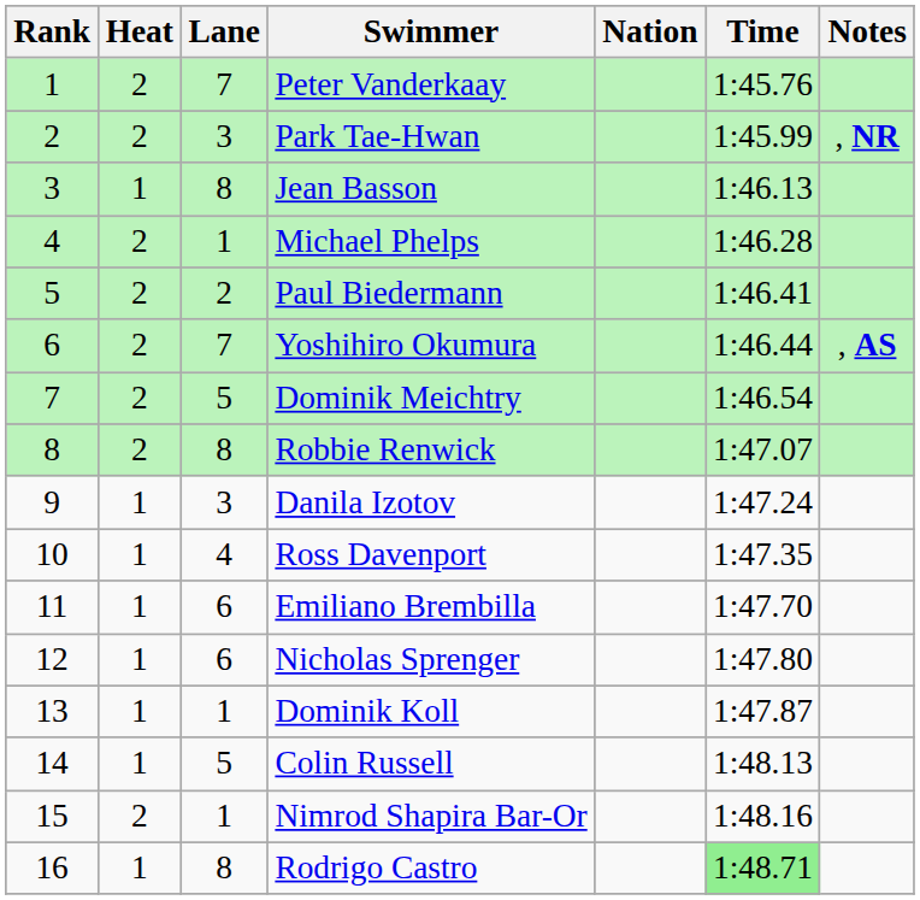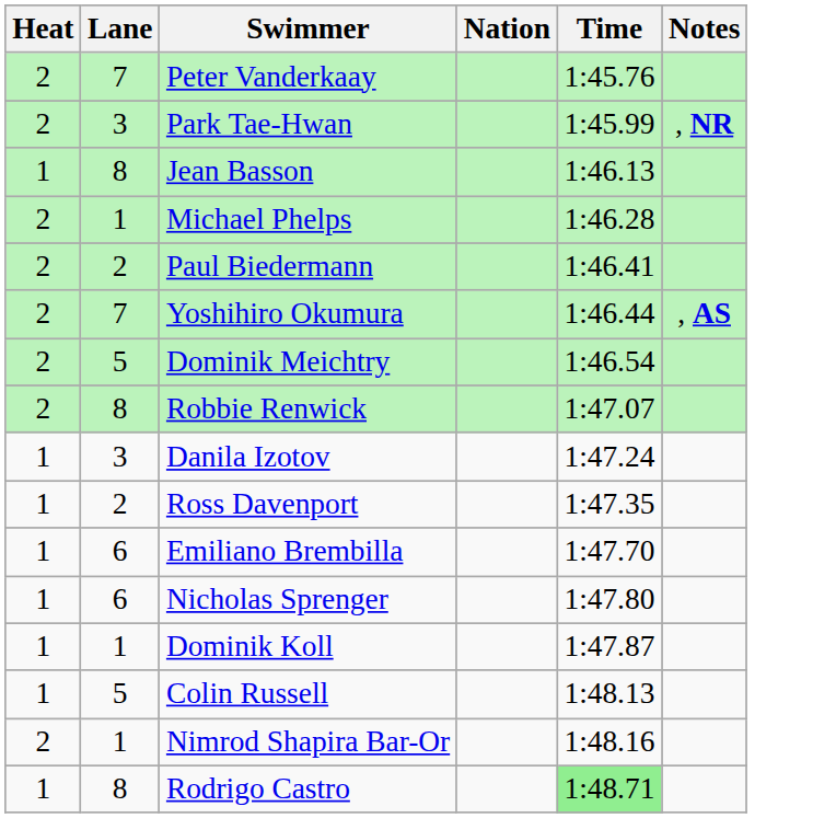 <table class="wikitable sortable" style="text-align:center">
 <tr>
-<th>Rank</th>
 <th>Heat</th>
 <th>Lane</th>
 <th>Swimmer</th>
 <th>Nation</th>
 <th>Time</th>
 <th>Notes</th>
 </tr>
 <tr bgcolor=bbf3bb>
-<td>1</td>
 <td>2</td>
 <td>7</td>
 <td align=left><a href='#'>Peter Vanderkaay</a></td>
 <td align=left></td>
 <td>1:45.76</td>
 <td></td>
 </tr>
 <tr bgcolor=bbf3bb>
 <td>2</td>
-<td>2</td>
 <td>3</td>
 <td align=left><a href='#'>Park Tae-Hwan</a></td>
 <td align=left></td>
 <td>1:45.99</td>
 <td>, <strong><a href='#'>NR</a></strong></td>
 </tr>
 <tr bgcolor=bbf3bb>
-<td>3</td>
 <td>1</td>
 <td>8</td>
 <td align=left><a href='#'>Jean Basson</a></td>
 <td align=left></td>
 <td>1:46.13</td>
 <td></td>
 </tr>
 <tr bgcolor=bbf3bb>
-<td>4</td>
 <td>2</td>
 <td>1</td>
 <td align=left><a href='#'>Michael Phelps</a></td>
 <td align=left></td>
 <td>1:46.28</td>
 <td></td>
 </tr>
 <tr bgcolor=bbf3bb>
-<td>5</td>
 <td>2</td>
 <td>2</td>
 <td align=left><a href='#'>Paul Biedermann</a></td>
 <td align=left></td>
 <td>1:46.41</td>
 <td></td>
 </tr>
 <tr bgcolor=bbf3bb>
-<td>6</td>
 <td>2</td>
 <td>7</td>
 <td align=left><a href='#'>Yoshihiro Okumura</a></td>
 <td align=left></td>
 <td>1:46.44</td>
 <td>, <strong><a href='#'>AS</a></strong></td>
 </tr>
 <tr bgcolor=bbf3bb>
-<td>7</td>
 <td>2</td>
 <td>5</td>
 <td align=left><a href='#'>Dominik Meichtry</a></td>
 <td align=left></td>
 <td>1:46.54</td>
 <td></td>
 </tr>
 <tr bgcolor=bbf3bb>
-<td>8</td>
 <td>2</td>
 <td>8</td>
 <td align=left><a href='#'>Robbie Renwick</a></td>
 <td align=left></td>
 <td>1:47.07</td>
 <td></td>
 </tr>
 <tr>
-<td>9</td>
 <td>1</td>
 <td>3</td>
 <td align=left><a href='#'>Danila Izotov</a></td>
 <td align=left></td>
 <td>1:47.24</td>
 <td></td>
 </tr>
 <tr>
-<td>10</td>
 <td>1</td>
-<td>4</td>
+<td>2</td>
 <td align=left><a href='#'>Ross Davenport</a></td>
 <td align=left></td>
 <td>1:47.35</td>
 <td></td>
 </tr>
 <tr>
-<td>11</td>
 <td>1</td>
 <td>6</td>
 <td align=left><a href='#'>Emiliano Brembilla</a></td>
 <td align=left></td>
 <td>1:47.70</td>
 <td></td>
 </tr>
 <tr>
-<td>12</td>
 <td>1</td>
 <td>6</td>
 <td align=left><a href='#'>Nicholas Sprenger</a></td>
 <td align=left></td>
 <td>1:47.80</td>
 <td></td>
 </tr>
 <tr>
-<td>13</td>
 <td>1</td>
 <td>1</td>
 <td align=left><a href='#'>Dominik Koll</a></td>
 <td align=left></td>
 <td>1:47.87</td>
 <td></td>
 </tr>
 <tr>
-<td>14</td>
 <td>1</td>
 <td>5</td>
 <td align=left><a href='#'>Colin Russell</a></td>
 <td align=left></td>
 <td>1:48.13</td>
 <td></td>
 </tr>
 <tr>
-<td>15</td>
 <td>2</td>
 <td>1</td>
 <td align=left><a href='#'>Nimrod Shapira Bar-Or</a></td>
 <td align=left></td>
 <td>1:48.16</td>
 <td></td>
 </tr>
 <tr>
-<td>16</td>
 <td>1</td>
 <td>8</td>
 <td align=left><a href='#'>Rodrigo Castro</a></td>
 <td align=left></td>
 <td style="background: lightgreen;">1:48.71</td>
 <td></td>
 </tr>
 </table>
